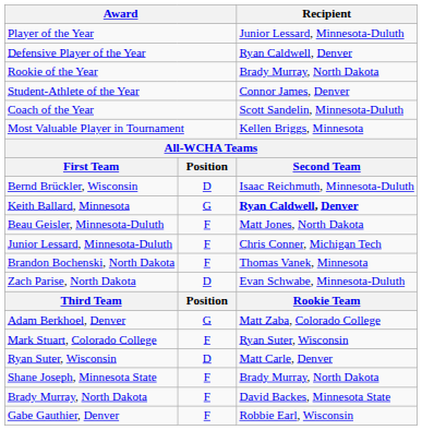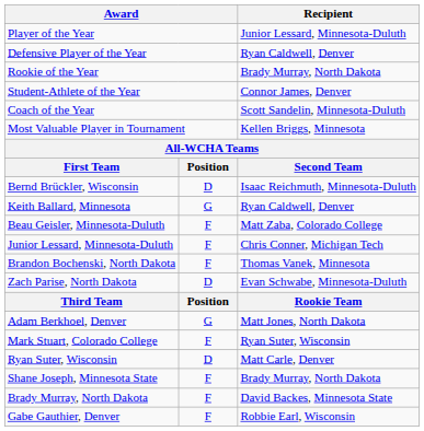 <table class="wikitable">
 <tr>
 <th colspan=2><a href='#'>Award</a></th>
 <th>Recipient</th>
 </tr>
 <tr>
 <td colspan=2><a href='#'>Player of the Year</a></td>
 <td><a href='#'>Junior Lessard</a>, <a href='#'>Minnesota-Duluth</a></td>
 </tr>
 <tr>
 <td colspan=2><a href='#'>Defensive Player of the Year</a></td>
 <td><a href='#'>Ryan Caldwell</a>, <a href='#'>Denver</a></td>
 </tr>
 <tr>
 <td colspan=2><a href='#'>Rookie of the Year</a></td>
 <td><a href='#'>Brady Murray</a>, <a href='#'>North Dakota</a></td>
 </tr>
 <tr>
 <td colspan=2><a href='#'>Student-Athlete of the Year</a></td>
 <td><a href='#'>Connor James</a>, <a href='#'>Denver</a></td>
 </tr>
 <tr>
 <td colspan=2><a href='#'>Coach of the Year</a></td>
 <td><a href='#'>Scott Sandelin</a>, <a href='#'>Minnesota-Duluth</a></td>
 </tr>
 <tr>
 <td colspan=2><a href='#'>Most Valuable Player in Tournament</a></td>
 <td><a href='#'>Kellen Briggs</a>, <a href='#'>Minnesota</a></td>
 </tr>
 <tr>
 <th colspan=3><a href='#'>All-WCHA Teams</a></th>
 </tr>
 <tr>
 <th><a href='#'>First Team</a></th>
 <th>  Position  </th>
 <th><a href='#'>Second Team</a></th>
 </tr>
 <tr>
 <td><a href='#'>Bernd Brückler</a>, <a href='#'>Wisconsin</a></td>
 <td align=center><a href='#'>D</a></td>
 <td><a href='#'>Isaac Reichmuth</a>, <a href='#'>Minnesota-Duluth</a></td>
 </tr>
 <tr>
 <td><a href='#'>Keith Ballard</a>, <a href='#'>Minnesota</a></td>
 <td align=center><a href='#'>G</a></td>
-<td><strong><a href='#'>Ryan Caldwell</a>, <a href='#'>Denver</a></strong></td>
+<td><a href='#'>Ryan Caldwell</a>, <a href='#'>Denver</a></td>
 </tr>
 <tr>
 <td><a href='#'>Beau Geisler</a>, <a href='#'>Minnesota-Duluth</a></td>
 <td align=center><a href='#'>F</a></td>
-<td><a href='#'>Matt Jones</a>, <a href='#'>North Dakota</a></td>
+<td><a href='#'>Matt Zaba</a>, <a href='#'>Colorado College</a></td>
 </tr>
 <tr>
 <td><a href='#'>Junior Lessard</a>, <a href='#'>Minnesota-Duluth</a></td>
 <td align=center><a href='#'>F</a></td>
 <td><a href='#'>Chris Conner</a>, <a href='#'>Michigan Tech</a></td>
 </tr>
 <tr>
 <td><a href='#'>Brandon Bochenski</a>, <a href='#'>North Dakota</a></td>
 <td align=center><a href='#'>F</a></td>
 <td><a href='#'>Thomas Vanek</a>, <a href='#'>Minnesota</a></td>
 </tr>
 <tr>
 <td><a href='#'>Zach Parise</a>, <a href='#'>North Dakota</a></td>
 <td align=center><a href='#'>D</a></td>
 <td><a href='#'>Evan Schwabe</a>, <a href='#'>Minnesota-Duluth</a></td>
 </tr>
 <tr>
 <th><a href='#'>Third Team</a></th>
 <th>  Position  </th>
 <th><a href='#'>Rookie Team</a></th>
 </tr>
 <tr>
 <td><a href='#'>Adam Berkhoel</a>, <a href='#'>Denver</a></td>
 <td align=center><a href='#'>G</a></td>
-<td><a href='#'>Matt Zaba</a>, <a href='#'>Colorado College</a></td>
+<td><a href='#'>Matt Jones</a>, <a href='#'>North Dakota</a></td>
 </tr>
 <tr>
 <td><a href='#'>Mark Stuart</a>, <a href='#'>Colorado College</a></td>
 <td align=center><a href='#'>F</a></td>
 <td><a href='#'>Ryan Suter</a>, <a href='#'>Wisconsin</a></td>
 </tr>
 <tr>
 <td><a href='#'>Ryan Suter</a>, <a href='#'>Wisconsin</a></td>
 <td align=center><a href='#'>D</a></td>
 <td><a href='#'>Matt Carle</a>, <a href='#'>Denver</a></td>
 </tr>
 <tr>
 <td><a href='#'>Shane Joseph</a>, <a href='#'>Minnesota State</a></td>
 <td align=center><a href='#'>F</a></td>
 <td><a href='#'>Brady Murray</a>, <a href='#'>North Dakota</a></td>
 </tr>
 <tr>
 <td><a href='#'>Brady Murray</a>, <a href='#'>North Dakota</a></td>
 <td align=center><a href='#'>F</a></td>
 <td><a href='#'>David Backes</a>, <a href='#'>Minnesota State</a></td>
 </tr>
 <tr>
 <td><a href='#'>Gabe Gauthier</a>, <a href='#'>Denver</a></td>
 <td align=center><a href='#'>F</a></td>
 <td><a href='#'>Robbie Earl</a>, <a href='#'>Wisconsin</a></td>
 </tr>
 </table>
